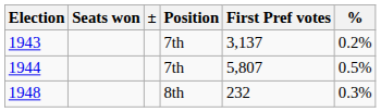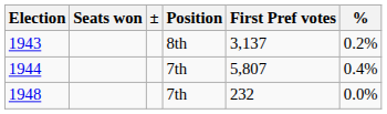 <table class="wikitable">
 <tr>
 <th>Election</th>
 <th>Seats won</th>
 <th>±</th>
 <th>Position</th>
 <th>First Pref votes</th>
 <th>%</th>
 </tr>
 <tr>
 <td><a href='#'>1943</a></td>
 <td></td>
 <td></td>
-<td>7th</td>
+<td>8th</td>
 <td>3,137</td>
 <td>0.2%</td>
 </tr>
 <tr>
 <td><a href='#'>1944</a></td>
 <td></td>
 <td></td>
 <td>7th</td>
 <td>5,807</td>
-<td>0.5%</td>
+<td>0.4%</td>
 </tr>
 <tr>
 <td><a href='#'>1948</a></td>
 <td></td>
 <td></td>
-<td>8th</td>
+<td>7th</td>
 <td>232</td>
-<td>0.3%</td>
+<td>0.0%</td>
 </tr>
 </table>
